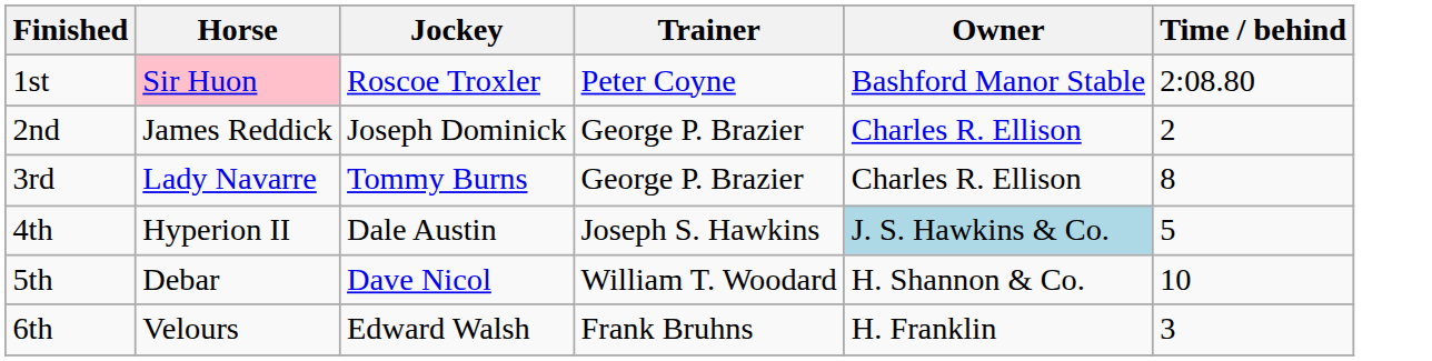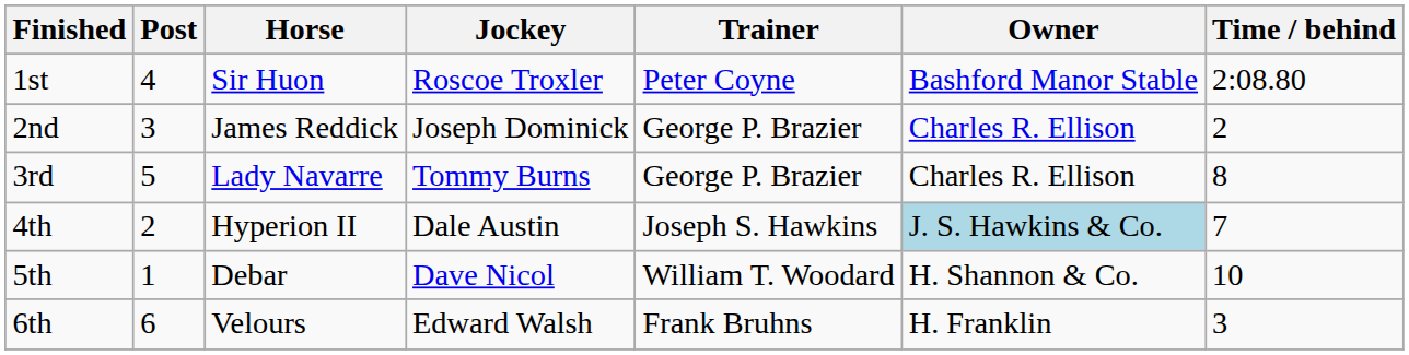 <table class="wikitable">
 <tr>
 <th>Finished</th>
+<th>Post</th>
 <th>Horse</th>
 <th>Jockey</th>
 <th>Trainer</th>
 <th>Owner</th>
 <th>Time / behind</th>
 </tr>
 <tr>
 <td>1st</td>
-<td style="background: pink;"><a href='#'>Sir Huon</a></td>
+<td>4</td>
+<td><a href='#'>Sir Huon</a></td>
 <td><a href='#'>Roscoe Troxler</a></td>
 <td><a href='#'>Peter Coyne</a></td>
 <td><a href='#'>Bashford Manor Stable</a></td>
 <td>2:08.80</td>
 </tr>
 <tr>
 <td>2nd</td>
+<td>3</td>
 <td>James Reddick</td>
 <td>Joseph Dominick</td>
 <td>George P. Brazier</td>
 <td><a href='#'>Charles R. Ellison</a></td>
 <td>2</td>
 </tr>
 <tr>
 <td>3rd</td>
+<td>5</td>
 <td><a href='#'>Lady Navarre</a></td>
 <td><a href='#'>Tommy Burns</a></td>
 <td>George P. Brazier</td>
 <td>Charles R. Ellison</td>
 <td>8</td>
 </tr>
 <tr>
 <td>4th</td>
+<td>2</td>
 <td>Hyperion II</td>
 <td>Dale Austin</td>
 <td>Joseph S. Hawkins</td>
 <td style="background: lightblue;">J. S. Hawkins & Co.</td>
-<td>5</td>
+<td>7</td>
 </tr>
 <tr>
 <td>5th</td>
+<td>1</td>
 <td>Debar</td>
 <td><a href='#'>Dave Nicol</a></td>
 <td>William T. Woodard</td>
 <td>H. Shannon & Co.</td>
 <td>10</td>
 </tr>
 <tr>
 <td>6th</td>
+<td>6</td>
 <td>Velours</td>
 <td>Edward Walsh</td>
 <td>Frank Bruhns</td>
 <td>H. Franklin</td>
 <td>3</td>
 </tr>
 </table>
